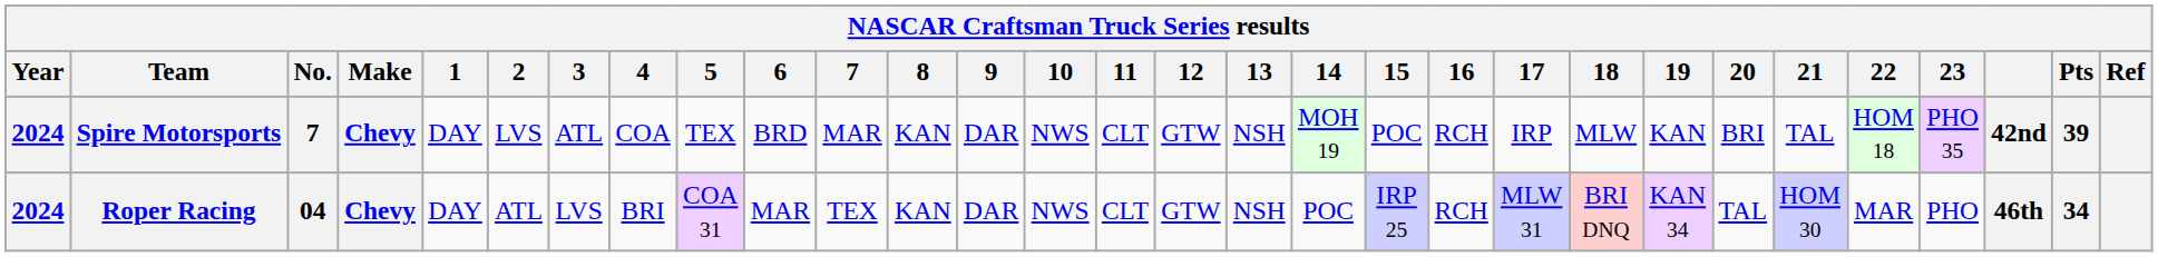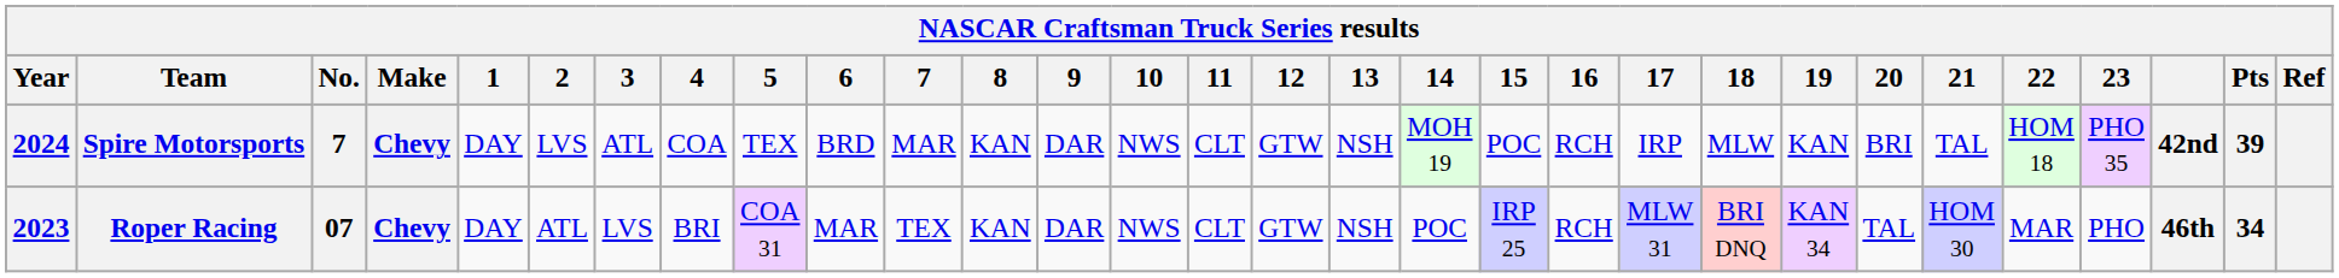 <table class="wikitable" style="text-align:center; font-size:75%">
 <tr>
 <th colspan=30><a href='#'>NASCAR Craftsman Truck Series</a> results</th>
 </tr>
 <tr>
 <th>Year</th>
 <th>Team</th>
 <th>No.</th>
 <th>Make</th>
 <th>1</th>
 <th>2</th>
 <th>3</th>
 <th>4</th>
 <th>5</th>
 <th>6</th>
 <th>7</th>
 <th>8</th>
 <th>9</th>
 <th>10</th>
 <th>11</th>
 <th>12</th>
 <th>13</th>
 <th>14</th>
 <th>15</th>
 <th>16</th>
 <th>17</th>
 <th>18</th>
 <th>19</th>
 <th>20</th>
 <th>21</th>
 <th>22</th>
 <th>23</th>
 <th></th>
 <th>Pts</th>
 <th>Ref</th>
 </tr>
 <tr>
 <th><a href='#'>2024</a></th>
 <th><a href='#'>Spire Motorsports</a></th>
 <th>7</th>
 <th><a href='#'>Chevy</a></th>
 <td><a href='#'>DAY</a></td>
 <td><a href='#'>LVS</a></td>
 <td><a href='#'>ATL</a></td>
 <td><a href='#'>COA</a></td>
 <td><a href='#'>TEX</a></td>
 <td><a href='#'>BRD</a></td>
 <td><a href='#'>MAR</a></td>
 <td><a href='#'>KAN</a></td>
 <td><a href='#'>DAR</a></td>
 <td><a href='#'>NWS</a></td>
 <td><a href='#'>CLT</a></td>
 <td><a href='#'>GTW</a></td>
 <td><a href='#'>NSH</a></td>
 <td style="background:#DFFFDF;"><a href='#'>MOH</a><br><small>19</small></td>
 <td><a href='#'>POC</a></td>
 <td><a href='#'>RCH</a></td>
 <td><a href='#'>IRP</a></td>
 <td><a href='#'>MLW</a></td>
 <td><a href='#'>KAN</a></td>
 <td><a href='#'>BRI</a></td>
 <td><a href='#'>TAL</a></td>
 <td style="background:#DFFFDF;"><a href='#'>HOM</a><br><small>18</small></td>
 <td style="background:#EFCFFF;"><a href='#'>PHO</a><br><small>35</small></td>
 <th>42nd</th>
 <th>39</th>
 <th></th>
 </tr>
 <tr>
-<th><a href='#'>2024</a></th>
+<th><a href='#'>2023</a></th>
 <th><a href='#'>Roper Racing</a></th>
-<th>04</th>
+<th>07</th>
 <th><a href='#'>Chevy</a></th>
 <td><a href='#'>DAY</a></td>
 <td><a href='#'>ATL</a></td>
 <td><a href='#'>LVS</a></td>
 <td><a href='#'>BRI</a></td>
 <td style="background:#EFCFFF;"><a href='#'>COA</a><br><small>31</small></td>
 <td><a href='#'>MAR</a></td>
 <td><a href='#'>TEX</a></td>
 <td><a href='#'>KAN</a></td>
 <td><a href='#'>DAR</a></td>
 <td><a href='#'>NWS</a></td>
 <td><a href='#'>CLT</a></td>
 <td><a href='#'>GTW</a></td>
 <td><a href='#'>NSH</a></td>
 <td><a href='#'>POC</a></td>
 <td style="background:#CFCFFF;"><a href='#'>IRP</a><br><small>25</small></td>
 <td><a href='#'>RCH</a></td>
 <td style="background:#CFCFFF;"><a href='#'>MLW</a><br><small>31</small></td>
 <td style="background:#FFCFCF;"><a href='#'>BRI</a><br><small>DNQ</small></td>
 <td style="background:#EFCFFF;"><a href='#'>KAN</a><br><small>34</small></td>
 <td><a href='#'>TAL</a></td>
 <td style="background:#CFCFFF;"><a href='#'>HOM</a><br><small>30</small></td>
 <td><a href='#'>MAR</a></td>
 <td><a href='#'>PHO</a></td>
 <th>46th</th>
 <th>34</th>
 <th></th>
 </tr>
 </table>
